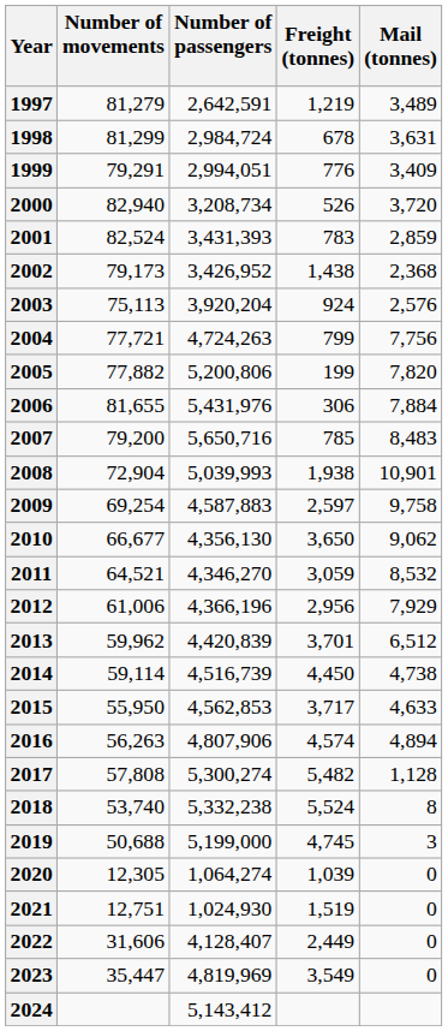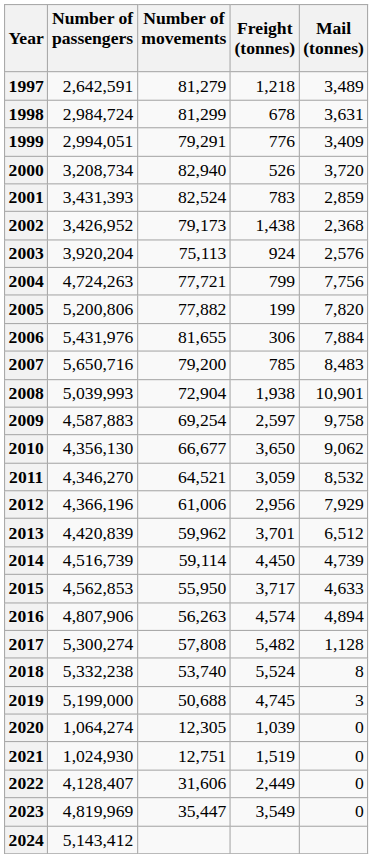 <table class="wikitable sortable" style="text-align:right;">
 <tr>
 <th>Year</th>
+<th>Number of<br>passengers<br><br></th>
 <th>Number of<br>movements<br><br></th>
-<th>Number of<br>passengers<br><br></th>
 <th>Freight<br>(tonnes)<br></th>
 <th>Mail<br>(tonnes)<br></th>
 </tr>
 <tr>
 <th>1997</th>
+<td>2,642,591</td>
 <td>81,279</td>
-<td>2,642,591</td>
-<td>1,219</td>
+<td>1,218</td>
 <td>3,489</td>
 </tr>
 <tr>
 <th>1998</th>
+<td>2,984,724</td>
 <td>81,299</td>
-<td>2,984,724</td>
 <td>678</td>
 <td>3,631</td>
 </tr>
 <tr>
 <th>1999</th>
+<td>2,994,051</td>
 <td>79,291</td>
-<td>2,994,051</td>
 <td>776</td>
 <td>3,409</td>
 </tr>
 <tr>
 <th>2000</th>
+<td>3,208,734</td>
 <td>82,940</td>
-<td>3,208,734</td>
 <td>526</td>
 <td>3,720</td>
 </tr>
 <tr>
 <th>2001</th>
+<td>3,431,393</td>
 <td>82,524</td>
-<td>3,431,393</td>
 <td>783</td>
 <td>2,859</td>
 </tr>
 <tr>
 <th>2002</th>
+<td>3,426,952</td>
 <td>79,173</td>
-<td>3,426,952</td>
 <td>1,438</td>
 <td>2,368</td>
 </tr>
 <tr>
 <th>2003</th>
+<td>3,920,204</td>
 <td>75,113</td>
-<td>3,920,204</td>
 <td>924</td>
 <td>2,576</td>
 </tr>
 <tr>
 <th>2004</th>
+<td>4,724,263</td>
 <td>77,721</td>
-<td>4,724,263</td>
 <td>799</td>
 <td>7,756</td>
 </tr>
 <tr>
 <th>2005</th>
+<td>5,200,806</td>
 <td>77,882</td>
-<td>5,200,806</td>
 <td>199</td>
 <td>7,820</td>
 </tr>
 <tr>
 <th>2006</th>
+<td>5,431,976</td>
 <td>81,655</td>
-<td>5,431,976</td>
 <td>306</td>
 <td>7,884</td>
 </tr>
 <tr>
 <th>2007</th>
+<td>5,650,716</td>
 <td>79,200</td>
-<td>5,650,716</td>
 <td>785</td>
 <td>8,483</td>
 </tr>
 <tr>
 <th>2008</th>
+<td>5,039,993</td>
 <td>72,904</td>
-<td>5,039,993</td>
 <td>1,938</td>
 <td>10,901</td>
 </tr>
 <tr>
 <th>2009</th>
+<td>4,587,883</td>
 <td>69,254</td>
-<td>4,587,883</td>
 <td>2,597</td>
 <td>9,758</td>
 </tr>
 <tr>
 <th>2010</th>
+<td>4,356,130</td>
 <td>66,677</td>
-<td>4,356,130</td>
 <td>3,650</td>
 <td>9,062</td>
 </tr>
 <tr>
 <th>2011</th>
+<td>4,346,270</td>
 <td>64,521</td>
-<td>4,346,270</td>
 <td>3,059</td>
 <td>8,532</td>
 </tr>
 <tr>
 <th>2012</th>
+<td>4,366,196</td>
 <td>61,006</td>
-<td>4,366,196</td>
 <td>2,956</td>
 <td>7,929</td>
 </tr>
 <tr>
 <th>2013</th>
+<td>4,420,839</td>
 <td>59,962</td>
-<td>4,420,839</td>
 <td>3,701</td>
 <td>6,512</td>
 </tr>
 <tr>
 <th>2014</th>
+<td>4,516,739</td>
 <td>59,114</td>
-<td>4,516,739</td>
 <td>4,450</td>
-<td>4,738</td>
+<td>4,739</td>
 </tr>
 <tr>
 <th>2015</th>
+<td>4,562,853</td>
 <td>55,950</td>
-<td>4,562,853</td>
 <td>3,717</td>
 <td>4,633</td>
 </tr>
 <tr>
 <th>2016</th>
+<td>4,807,906</td>
 <td>56,263</td>
-<td>4,807,906</td>
 <td>4,574</td>
 <td>4,894</td>
 </tr>
 <tr>
 <th>2017</th>
+<td>5,300,274</td>
 <td>57,808</td>
-<td>5,300,274</td>
 <td>5,482</td>
 <td>1,128</td>
 </tr>
 <tr>
 <th>2018</th>
+<td>5,332,238</td>
 <td>53,740</td>
-<td>5,332,238</td>
 <td>5,524</td>
 <td>8</td>
 </tr>
 <tr>
 <th>2019</th>
+<td>5,199,000</td>
 <td>50,688</td>
-<td>5,199,000</td>
 <td>4,745</td>
 <td>3</td>
 </tr>
 <tr>
 <th>2020</th>
+<td>1,064,274</td>
 <td>12,305</td>
-<td>1,064,274</td>
 <td>1,039</td>
 <td>0</td>
 </tr>
 <tr>
 <th>2021</th>
+<td>1,024,930</td>
 <td>12,751</td>
-<td>1,024,930</td>
 <td>1,519</td>
 <td>0</td>
 </tr>
 <tr>
 <th>2022</th>
+<td>4,128,407</td>
 <td>31,606</td>
-<td>4,128,407</td>
 <td>2,449</td>
 <td>0</td>
 </tr>
 <tr>
 <th>2023</th>
+<td>4,819,969</td>
 <td>35,447</td>
-<td>4,819,969</td>
 <td>3,549</td>
 <td>0</td>
 </tr>
 <tr>
 <th>2024</th>
+<td>5,143,412</td>
 <td></td>
-<td>5,143,412</td>
 <td></td>
 <td></td>
 </tr>
 </table>
